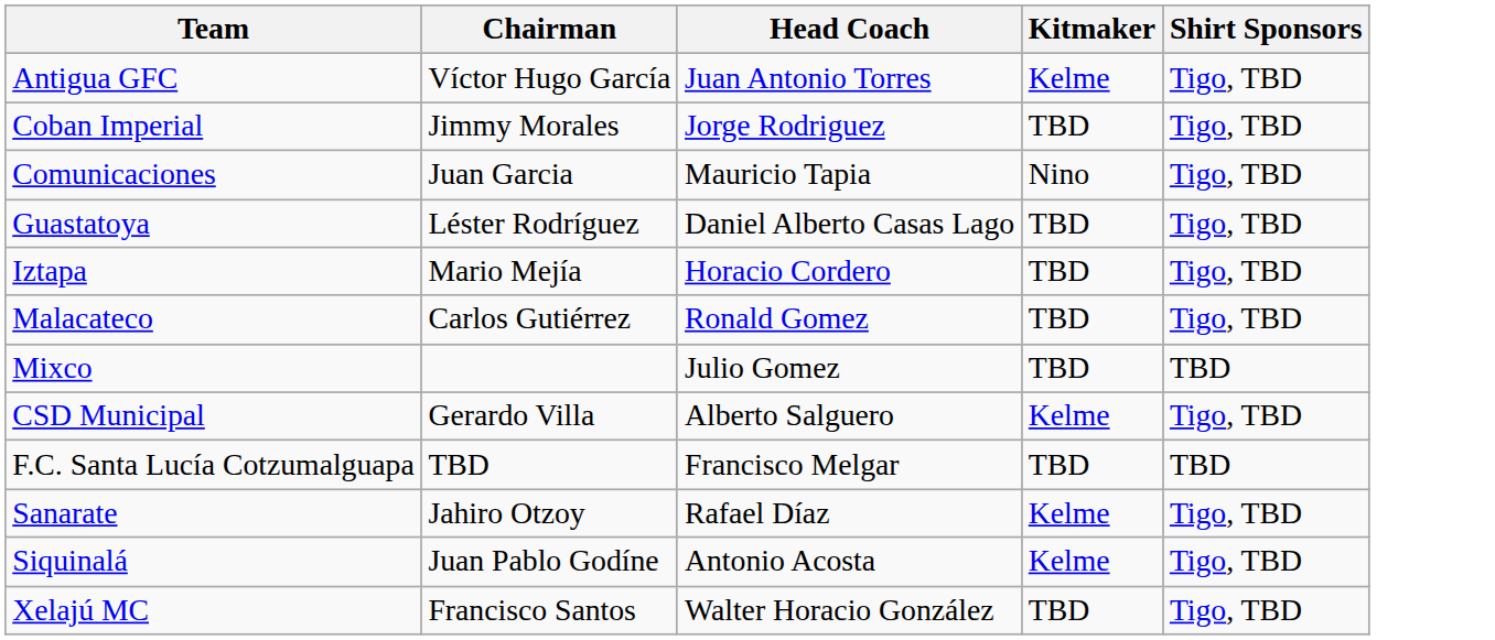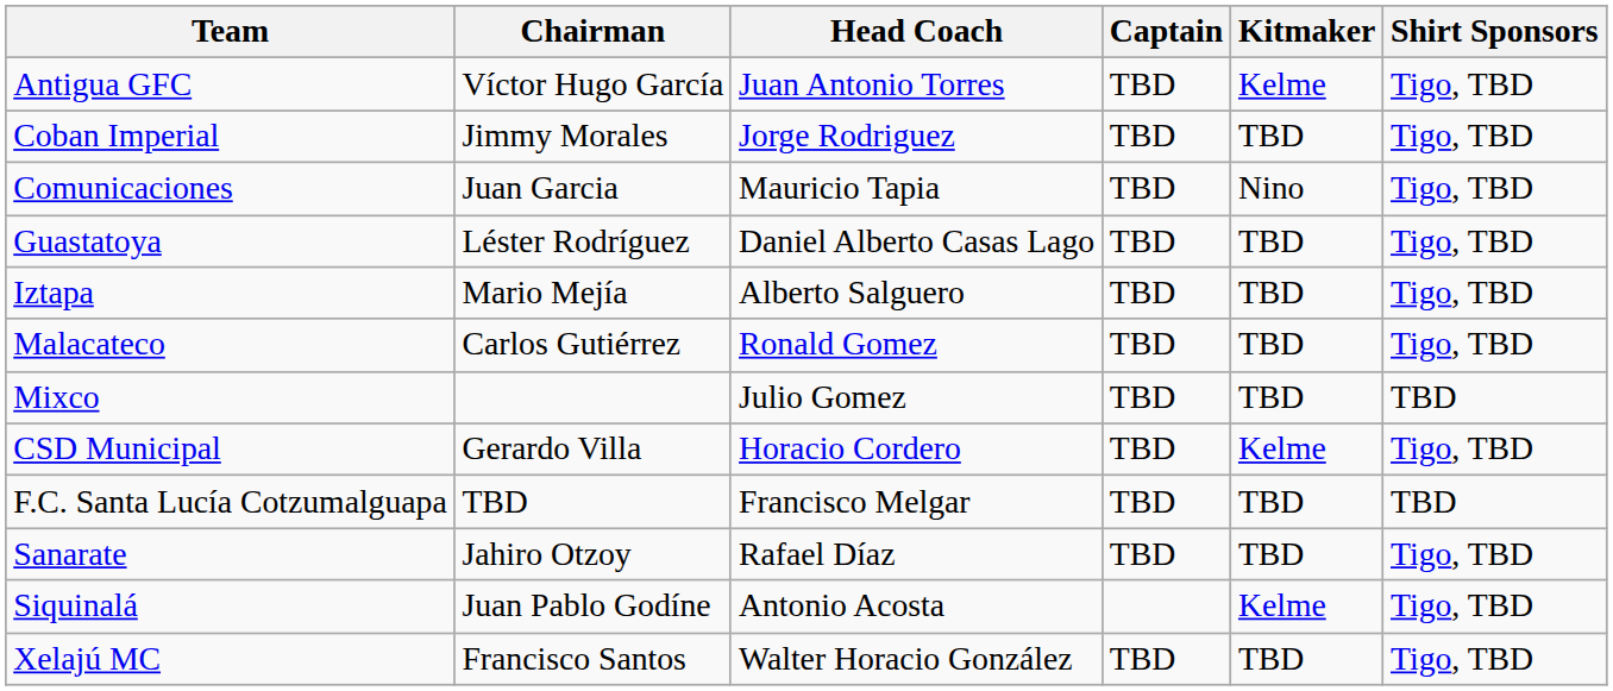 <table class="wikitable sortable" style="text-align: left;">
 <tr>
 <th>Team</th>
 <th>Chairman</th>
 <th>Head Coach</th>
+<th>Captain</th>
 <th>Kitmaker</th>
 <th>Shirt Sponsors</th>
 </tr>
 <tr>
 <td><a href='#'>Antigua GFC</a></td>
 <td> Víctor Hugo García</td>
 <td> <a href='#'>Juan Antonio Torres</a></td>
+<td> TBD</td>
 <td><a href='#'>Kelme</a></td>
 <td><a href='#'>Tigo</a>, TBD</td>
 </tr>
 <tr>
 <td><a href='#'>Coban Imperial</a></td>
 <td> Jimmy Morales</td>
 <td> <a href='#'>Jorge Rodriguez</a></td>
+<td> TBD</td>
 <td>TBD</td>
 <td><a href='#'>Tigo</a>, TBD</td>
 </tr>
 <tr>
 <td><a href='#'>Comunicaciones</a></td>
 <td> Juan Garcia</td>
 <td> Mauricio Tapia</td>
+<td> TBD</td>
 <td>Nino</td>
 <td><a href='#'>Tigo</a>, TBD</td>
 </tr>
 <tr>
 <td><a href='#'>Guastatoya</a></td>
 <td> Léster Rodríguez</td>
 <td> Daniel Alberto Casas Lago</td>
+<td> TBD</td>
 <td>TBD</td>
 <td><a href='#'>Tigo</a>, TBD</td>
 </tr>
 <tr>
 <td><a href='#'>Iztapa</a></td>
 <td> Mario Mejía</td>
-<td> <a href='#'>Horacio Cordero</a></td>
+<td> Alberto Salguero</td>
+<td> TBD</td>
 <td>TBD</td>
 <td><a href='#'>Tigo</a>, TBD</td>
 </tr>
 <tr>
 <td><a href='#'>Malacateco</a></td>
 <td> Carlos Gutiérrez</td>
 <td> <a href='#'>Ronald Gomez</a></td>
+<td> TBD</td>
 <td>TBD</td>
 <td><a href='#'>Tigo</a>, TBD</td>
 </tr>
 <tr>
 <td><a href='#'>Mixco</a></td>
 <td></td>
 <td> Julio Gomez</td>
+<td> TBD</td>
 <td>TBD</td>
 <td>TBD</td>
 </tr>
 <tr>
 <td><a href='#'>CSD Municipal</a></td>
 <td> Gerardo Villa</td>
-<td> Alberto Salguero</td>
+<td> <a href='#'>Horacio Cordero</a></td>
+<td> TBD</td>
 <td><a href='#'>Kelme</a></td>
 <td><a href='#'>Tigo</a>, TBD</td>
 </tr>
 <tr>
 <td>F.C. Santa Lucía Cotzumalguapa</td>
 <td> TBD</td>
 <td> Francisco Melgar</td>
+<td> TBD</td>
 <td>TBD</td>
 <td>TBD</td>
 </tr>
 <tr>
 <td><a href='#'>Sanarate</a></td>
 <td> Jahiro Otzoy</td>
 <td> Rafael Díaz</td>
-<td><a href='#'>Kelme</a></td>
+<td> TBD</td>
+<td>TBD</td>
 <td><a href='#'>Tigo</a>, TBD</td>
 </tr>
 <tr>
 <td><a href='#'>Siquinalá</a></td>
 <td> Juan Pablo Godíne</td>
 <td> Antonio Acosta</td>
+<td></td>
 <td><a href='#'>Kelme</a></td>
 <td><a href='#'>Tigo</a>, TBD</td>
 </tr>
 <tr>
 <td><a href='#'>Xelajú MC</a></td>
 <td> Francisco Santos</td>
 <td> Walter Horacio González</td>
+<td> TBD</td>
 <td>TBD</td>
 <td><a href='#'>Tigo</a>, TBD</td>
 </tr>
 </table>
